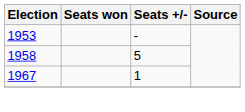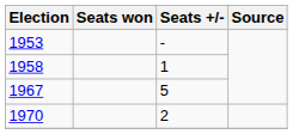 <table class="wikitable sortable">
 <tr>
 <th>Election</th>
 <th>Seats won</th>
 <th>Seats +/-</th>
 <th>Source</th>
 </tr>
 <tr>
 <td><a href='#'>1953</a></td>
 <td></td>
 <td>-</td>
 <td rowspan=3></td>
 </tr>
 <tr>
 <td><a href='#'>1958</a></td>
 <td></td>
-<td>5</td>
+<td>1</td>
 </tr>
 <tr>
 <td><a href='#'>1967</a></td>
 <td></td>
-<td>1</td>
+<td>5</td>
+</tr>
+<tr>
+<td><a href='#'>1970</a></td>
+<td></td>
+<td>2</td>
+<td></td>
 </tr>
 <tr>
 </tr>
 </table>
